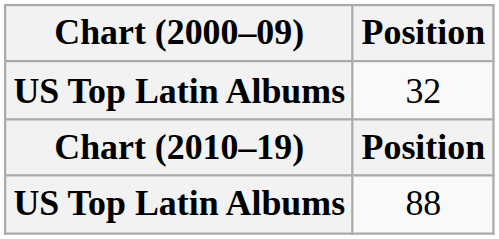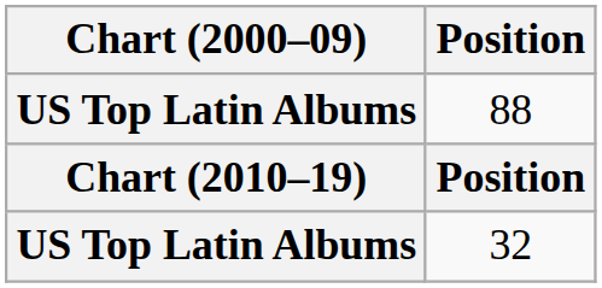 <table class="wikitable sortable plainrowheaders" style="text-align:center;">
 <tr>
 <th scope="col">Chart (2000–09)</th>
 <th scope="col">Position</th>
 </tr>
 <tr>
 <th scope="row">US Top Latin Albums</th>
-<td>32</td>
+<td>88</td>
 </tr>
 <tr>
 <th scope="col">Chart (2010–19)</th>
 <th scope="col">Position</th>
 </tr>
 <tr>
 <th scope="row">US Top Latin Albums</th>
-<td>88</td>
+<td>32</td>
 </tr>
 </table>
